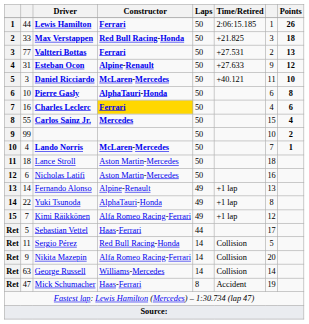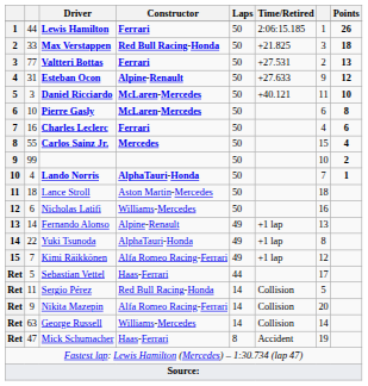 <table class="wikitable sortable" style="font-size: 85%;">
 <tr>
 <th scope="col"></th>
 <th scope="col"></th>
 <th scope="col">Driver</th>
 <th scope="col">Constructor</th>
 <th class="unsortable" scope="col">Laps</th>
 <th class="unsortable" scope="col">Time/Retired</th>
 <th scope="col"></th>
 <th scope="col">Points</th>
 </tr>
 <tr>
 </tr>
 <tr>
 <th>1</th>
 <td align="center">44</td>
 <td> <strong><a href='#'>Lewis Hamilton</a></strong></td>
 <td><a href='#'><strong>Ferrari</strong></a></td>
 <td>50</td>
 <td>2:06:15.185</td>
 <td align="center">1</td>
 <td align="center"><strong>26</strong></td>
 </tr>
 <tr>
 <th>2</th>
 <td align="center">33</td>
 <td> <strong><a href='#'>Max Verstappen</a></strong></td>
 <td><strong><a href='#'>Red Bull Racing</a>-<a href='#'>Honda</a></strong></td>
 <td>50</td>
 <td>+21.825</td>
 <td align="center">3</td>
 <td align="center"><strong>18</strong></td>
 </tr>
 <tr>
 <th>3</th>
 <td align="center">77</td>
 <td> <strong><a href='#'>Valtteri Bottas</a></strong></td>
 <td><a href='#'><strong>Ferrari</strong></a></td>
 <td>50</td>
 <td>+27.531</td>
 <td align="center">2</td>
 <td align="center"><strong>13</strong></td>
 </tr>
 <tr>
 <th>4</th>
 <td align="center">31</td>
 <td> <strong><a href='#'>Esteban Ocon</a></strong></td>
 <td><strong><a href='#'>Alpine</a>-<a href='#'>Renault</a></strong></td>
 <td>50</td>
 <td>+27.633</td>
 <td align="center">9</td>
 <td align="center"><strong>12</strong></td>
 </tr>
 <tr>
 <th>5</th>
 <td align="center">3</td>
 <td><strong> <a href='#'>Daniel Ricciardo</a></strong></td>
 <td><strong><a href='#'>McLaren</a>-<a href='#'>Mercedes</a></strong></td>
 <td>50</td>
 <td>+40.121</td>
 <td align="center">11</td>
 <td align="center"><strong>10</strong></td>
 </tr>
 <tr>
 <th>6</th>
 <td align="center">10</td>
 <td><strong> <a href='#'>Pierre Gasly</a></strong></td>
-<td><strong><a href='#'>AlphaTauri</a>-<a href='#'>Honda</a></strong></td>
+<td><strong><a href='#'>McLaren</a>-<a href='#'>Mercedes</a></strong></td>
 <td>50</td>
 <td></td>
 <td align="center">6</td>
 <td align="center"><strong>8</strong></td>
 </tr>
 <tr>
 <th>7</th>
 <td align="center">16</td>
 <td><strong> <a href='#'>Charles Leclerc</a></strong></td>
-<td style="background: gold;"><a href='#'><strong>Ferrari</strong></a></td>
+<td><a href='#'><strong>Ferrari</strong></a></td>
 <td>50</td>
 <td></td>
 <td align="center">4</td>
 <td align="center"><strong>6</strong></td>
 </tr>
 <tr>
 <th>8</th>
 <td align="center">55</td>
 <td><strong> <a href='#'>Carlos Sainz Jr.</a></strong></td>
 <td><strong><a href='#'>Mercedes</a></strong></td>
 <td>50</td>
 <td></td>
 <td align="center">15</td>
 <td align="center"><strong>4</strong></td>
 </tr>
 <tr>
 <th>9</th>
 <td align="center">99</td>
 <td><strong></strong></td>
 <td><strong></strong></td>
 <td>50</td>
 <td></td>
 <td align="center">10</td>
 <td align="center"><strong>2</strong></td>
 </tr>
 <tr>
 <th>10</th>
 <td align="center">4</td>
 <td><strong> <a href='#'>Lando Norris</a></strong></td>
-<td><strong><a href='#'>McLaren</a>-<a href='#'>Mercedes</a></strong></td>
+<td><strong><a href='#'>AlphaTauri</a>-<a href='#'>Honda</a></strong></td>
 <td>50</td>
 <td></td>
 <td align="center">7</td>
 <td align="center"><strong>1</strong></td>
 </tr>
 <tr>
 <th>11</th>
 <td align="center">18</td>
 <td> <a href='#'>Lance Stroll</a></td>
 <td><a href='#'>Aston Martin</a>-<a href='#'>Mercedes</a></td>
 <td>50</td>
 <td></td>
 <td align="center">18</td>
 <td></td>
 </tr>
 <tr>
 <th>12</th>
 <td align="center">6</td>
 <td> <a href='#'>Nicholas Latifi</a></td>
-<td><a href='#'>Aston Martin</a>-<a href='#'>Mercedes</a></td>
+<td><a href='#'>Williams</a>-<a href='#'>Mercedes</a></td>
 <td>50</td>
 <td></td>
 <td align="center">16</td>
 <td></td>
 </tr>
 <tr>
 <th>13</th>
 <td align="center">14</td>
 <td> <a href='#'>Fernando Alonso</a></td>
 <td><a href='#'>Alpine</a>-<a href='#'>Renault</a></td>
 <td>49</td>
 <td>+1 lap</td>
 <td align="center">13</td>
 <td></td>
 </tr>
 <tr>
 <th>14</th>
 <td align="center">22</td>
 <td> <a href='#'>Yuki Tsunoda</a></td>
 <td><a href='#'>AlphaTauri</a>-<a href='#'>Honda</a></td>
 <td>49</td>
 <td>+1 lap</td>
 <td align="center">8</td>
 <td></td>
 </tr>
 <tr>
 <th>15</th>
 <td align="center">7</td>
 <td> <a href='#'>Kimi Räikkönen</a></td>
 <td><a href='#'>Alfa Romeo Racing</a>-<a href='#'>Ferrari</a></td>
 <td>49</td>
 <td>+1 lap</td>
 <td align="center">12</td>
 <td></td>
 </tr>
 <tr>
 <th>Ret</th>
 <td align="center">5</td>
 <td> <a href='#'>Sebastian Vettel</a></td>
 <td><a href='#'>Haas</a>-<a href='#'>Ferrari</a></td>
 <td>44</td>
 <td></td>
 <td align="center">17</td>
 <td></td>
 </tr>
 <tr>
 <th>Ret</th>
 <td align="center">11</td>
 <td> <a href='#'>Sergio Pérez</a></td>
 <td><a href='#'>Red Bull Racing</a>-<a href='#'>Honda</a></td>
 <td>14</td>
 <td>Collision</td>
 <td align="center">5</td>
 <td></td>
 </tr>
 <tr>
 <th>Ret</th>
 <td align="center">9</td>
 <td><a href='#'>Nikita Mazepin</a></td>
 <td><a href='#'>Alfa Romeo Racing</a>-<a href='#'>Ferrari</a></td>
 <td>14</td>
 <td>Collision</td>
 <td align="center">20</td>
 <td></td>
 </tr>
 <tr>
 <th>Ret</th>
 <td align="center">63</td>
 <td> <a href='#'>George Russell</a></td>
 <td><a href='#'>Williams</a>-<a href='#'>Mercedes</a></td>
 <td>14</td>
 <td>Collision</td>
 <td align="center">14</td>
 <td></td>
 </tr>
 <tr>
 <th>Ret</th>
 <td align="center">47</td>
 <td> <a href='#'>Mick Schumacher</a></td>
 <td><a href='#'>Haas</a>-<a href='#'>Ferrari</a></td>
 <td>8</td>
 <td>Accident</td>
 <td align="center">19</td>
 <td></td>
 </tr>
 <tr class="sortbottom">
 <td colspan="8" align="center"><em><a href='#'>Fastest lap</a>:  <a href='#'>Lewis Hamilton</a> (<a href='#'>Mercedes</a>) – 1:30.734 (lap 47)</em></td>
 </tr>
 <tr class="sortbottom">
 <td colspan="8" style="background-color:#EAECF0;text-align:center"><strong>Source:</strong></td>
 </tr>
 </table>
